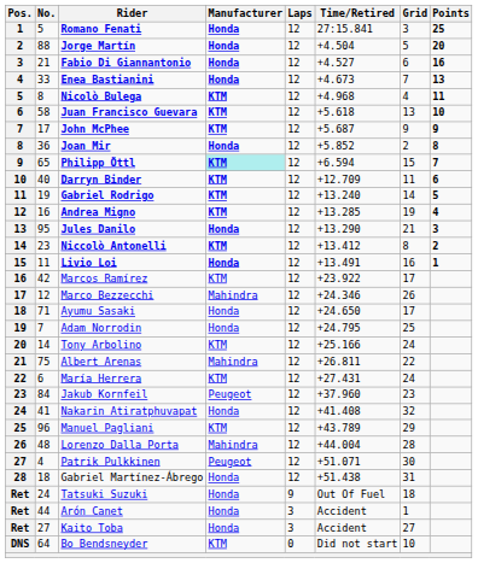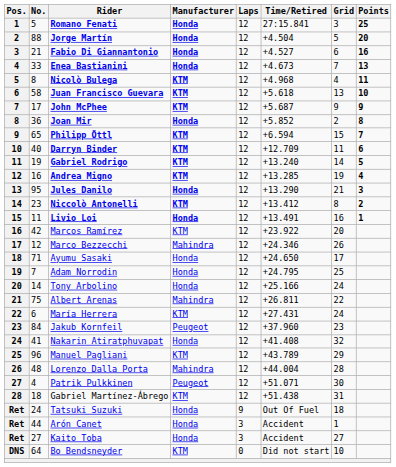 <table class="wikitable" style="font-size: 95%;">
 <tr>
 <th>Pos.</th>
 <th>No.</th>
 <th>Rider</th>
 <th>Manufacturer</th>
 <th>Laps</th>
 <th>Time/Retired</th>
 <th>Grid</th>
 <th>Points</th>
 </tr>
 <tr>
 <th>1</th>
 <td>5</td>
 <td> <strong><a href='#'>Romano Fenati</a></strong></td>
 <td><strong><a href='#'>Honda</a></strong></td>
 <td>12</td>
 <td>27:15.841</td>
 <td>3</td>
 <td><strong>25</strong></td>
 </tr>
 <tr>
 <th>2</th>
 <td>88</td>
 <td> <strong><a href='#'>Jorge Martín</a></strong></td>
 <td><strong><a href='#'>Honda</a></strong></td>
 <td>12</td>
 <td>+4.504</td>
 <td>5</td>
 <td><strong>20</strong></td>
 </tr>
 <tr>
 <th>3</th>
 <td>21</td>
 <td> <strong><a href='#'>Fabio Di Giannantonio</a></strong></td>
 <td><strong><a href='#'>Honda</a></strong></td>
 <td>12</td>
 <td>+4.527</td>
 <td>6</td>
 <td><strong>16</strong></td>
 </tr>
 <tr>
 <th>4</th>
 <td>33</td>
 <td> <strong><a href='#'>Enea Bastianini</a></strong></td>
 <td><strong><a href='#'>Honda</a></strong></td>
 <td>12</td>
 <td>+4.673</td>
 <td>7</td>
 <td><strong>13</strong></td>
 </tr>
 <tr>
 <th>5</th>
 <td>8</td>
 <td> <strong><a href='#'>Nicolò Bulega</a></strong></td>
 <td><strong><a href='#'>KTM</a></strong></td>
 <td>12</td>
 <td>+4.968</td>
 <td>4</td>
 <td><strong>11</strong></td>
 </tr>
 <tr>
 <th>6</th>
 <td>58</td>
 <td> <strong><a href='#'>Juan Francisco Guevara</a></strong></td>
 <td><strong><a href='#'>KTM</a></strong></td>
 <td>12</td>
 <td>+5.618</td>
 <td>13</td>
 <td><strong>10</strong></td>
 </tr>
 <tr>
 <th>7</th>
 <td>17</td>
 <td> <strong><a href='#'>John McPhee</a></strong></td>
 <td><strong><a href='#'>KTM</a></strong></td>
 <td>12</td>
 <td>+5.687</td>
 <td>9</td>
 <td><strong>9</strong></td>
 </tr>
 <tr>
 <th>8</th>
 <td>36</td>
 <td> <strong><a href='#'>Joan Mir</a></strong></td>
 <td><strong><a href='#'>Honda</a></strong></td>
 <td>12</td>
 <td>+5.852</td>
 <td>2</td>
 <td><strong>8</strong></td>
 </tr>
 <tr>
 <th>9</th>
 <td>65</td>
 <td> <strong><a href='#'>Philipp Öttl</a></strong></td>
-<td style="background: paleturquoise;"><strong><a href='#'>KTM</a></strong></td>
+<td><strong><a href='#'>KTM</a></strong></td>
 <td>12</td>
 <td>+6.594</td>
 <td>15</td>
 <td><strong>7</strong></td>
 </tr>
 <tr>
 <th>10</th>
 <td>40</td>
 <td> <strong><a href='#'>Darryn Binder</a></strong></td>
 <td><strong><a href='#'>KTM</a></strong></td>
 <td>12</td>
 <td>+12.709</td>
 <td>11</td>
 <td><strong>6</strong></td>
 </tr>
 <tr>
 <th>11</th>
 <td>19</td>
 <td> <strong><a href='#'>Gabriel Rodrigo</a></strong></td>
 <td><strong><a href='#'>KTM</a></strong></td>
 <td>12</td>
 <td>+13.240</td>
 <td>14</td>
 <td><strong>5</strong></td>
 </tr>
 <tr>
 <th>12</th>
 <td>16</td>
 <td> <strong><a href='#'>Andrea Migno</a></strong></td>
 <td><strong><a href='#'>KTM</a></strong></td>
 <td>12</td>
 <td>+13.285</td>
 <td>19</td>
 <td><strong>4</strong></td>
 </tr>
 <tr>
 <th>13</th>
 <td>95</td>
 <td> <strong><a href='#'>Jules Danilo</a></strong></td>
 <td><strong><a href='#'>Honda</a></strong></td>
 <td>12</td>
 <td>+13.290</td>
 <td>21</td>
 <td><strong>3</strong></td>
 </tr>
 <tr>
 <th>14</th>
 <td>23</td>
 <td> <strong><a href='#'>Niccolò Antonelli</a></strong></td>
 <td><strong><a href='#'>KTM</a></strong></td>
 <td>12</td>
 <td>+13.412</td>
 <td>8</td>
 <td><strong>2</strong></td>
 </tr>
 <tr>
 <th>15</th>
 <td>11</td>
 <td> <strong><a href='#'>Livio Loi</a></strong></td>
 <td><strong><a href='#'>Honda</a></strong></td>
 <td>12</td>
 <td>+13.491</td>
 <td>16</td>
 <td><strong>1</strong></td>
 </tr>
 <tr>
 <th>16</th>
 <td>42</td>
 <td> <a href='#'>Marcos Ramírez</a></td>
 <td><a href='#'>KTM</a></td>
 <td>12</td>
 <td>+23.922</td>
-<td>17</td>
+<td>20</td>
 <td></td>
 </tr>
 <tr>
 <th>17</th>
 <td>12</td>
 <td> <a href='#'>Marco Bezzecchi</a></td>
 <td><a href='#'>Mahindra</a></td>
 <td>12</td>
 <td>+24.346</td>
 <td>26</td>
 <td></td>
 </tr>
 <tr>
 <th>18</th>
 <td>71</td>
 <td> <a href='#'>Ayumu Sasaki</a></td>
 <td><a href='#'>Honda</a></td>
 <td>12</td>
 <td>+24.650</td>
 <td>17</td>
 <td></td>
 </tr>
 <tr>
 <th>19</th>
 <td>7</td>
 <td> <a href='#'>Adam Norrodin</a></td>
 <td><a href='#'>Honda</a></td>
 <td>12</td>
 <td>+24.795</td>
 <td>25</td>
 <td></td>
 </tr>
 <tr>
 <th>20</th>
 <td>14</td>
 <td> <a href='#'>Tony Arbolino</a></td>
-<td><a href='#'>KTM</a></td>
+<td><a href='#'>Honda</a></td>
 <td>12</td>
 <td>+25.166</td>
 <td>24</td>
 <td></td>
 </tr>
 <tr>
 <th>21</th>
 <td>75</td>
 <td> <a href='#'>Albert Arenas</a></td>
 <td><a href='#'>Mahindra</a></td>
 <td>12</td>
 <td>+26.811</td>
 <td>22</td>
 <td></td>
 </tr>
 <tr>
 <th>22</th>
 <td>6</td>
 <td> <a href='#'>María Herrera</a></td>
 <td><a href='#'>KTM</a></td>
 <td>12</td>
 <td>+27.431</td>
 <td>24</td>
 <td></td>
 </tr>
 <tr>
 <th>23</th>
 <td>84</td>
 <td> <a href='#'>Jakub Kornfeil</a></td>
 <td><a href='#'>Peugeot</a></td>
 <td>12</td>
 <td>+37.960</td>
 <td>23</td>
 <td></td>
 </tr>
 <tr>
 <th>24</th>
 <td>41</td>
 <td> <a href='#'>Nakarin Atiratphuvapat</a></td>
 <td><a href='#'>Honda</a></td>
 <td>12</td>
 <td>+41.408</td>
 <td>32</td>
 <td></td>
 </tr>
 <tr>
 <th>25</th>
 <td>96</td>
 <td> <a href='#'>Manuel Pagliani</a></td>
 <td><a href='#'>KTM</a></td>
 <td>12</td>
 <td>+43.789</td>
 <td>29</td>
 <td></td>
 </tr>
 <tr>
 <th>26</th>
 <td>48</td>
 <td> <a href='#'>Lorenzo Dalla Porta</a></td>
 <td><a href='#'>Mahindra</a></td>
 <td>12</td>
 <td>+44.004</td>
 <td>28</td>
 <td></td>
 </tr>
 <tr>
 <th>27</th>
 <td>4</td>
 <td> <a href='#'>Patrik Pulkkinen</a></td>
 <td><a href='#'>Peugeot</a></td>
 <td>12</td>
 <td>+51.071</td>
 <td>30</td>
 <td></td>
 </tr>
 <tr>
 <th>28</th>
 <td>18</td>
 <td> Gabriel Martínez-Ábrego</td>
-<td><a href='#'>Honda</a></td>
+<td><a href='#'>KTM</a></td>
 <td>12</td>
 <td>+51.438</td>
 <td>31</td>
 <td></td>
 </tr>
 <tr>
 <th>Ret</th>
 <td>24</td>
 <td> <a href='#'>Tatsuki Suzuki</a></td>
 <td><a href='#'>Honda</a></td>
 <td>9</td>
 <td>Out Of Fuel</td>
 <td>18</td>
 <td></td>
 </tr>
 <tr>
 <th>Ret</th>
 <td>44</td>
 <td> <a href='#'>Arón Canet</a></td>
 <td><a href='#'>Honda</a></td>
 <td>3</td>
 <td>Accident</td>
 <td>1</td>
 <td></td>
 </tr>
 <tr>
 <th>Ret</th>
 <td>27</td>
 <td> <a href='#'>Kaito Toba</a></td>
 <td><a href='#'>Honda</a></td>
 <td>3</td>
 <td>Accident</td>
 <td>27</td>
 <td></td>
 </tr>
 <tr>
 <th>DNS</th>
 <td>64</td>
 <td> <a href='#'>Bo Bendsneyder</a></td>
 <td><a href='#'>KTM</a></td>
 <td>0</td>
 <td>Did not start</td>
 <td>10</td>
 <td></td>
 </tr>
 <tr>
 <th colspan=8></th>
 </tr>
 </table>
